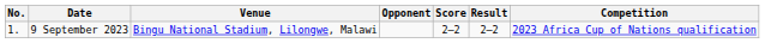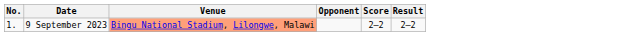 <table class="wikitable" style="font-size:100%;">
 <tr>
 <th>No.</th>
 <th>Date</th>
 <th>Venue</th>
 <th>Opponent</th>
 <th>Score</th>
 <th>Result</th>
-<th>Competition</th>
 </tr>
 <tr>
 <td>1.</td>
 <td>9 September 2023</td>
-<td><a href='#'>Bingu National Stadium</a>, <a href='#'>Lilongwe</a>, Malawi</td>
+<td style="background: lightsalmon;"><a href='#'>Bingu National Stadium</a>, <a href='#'>Lilongwe</a>, Malawi</td>
 <td></td>
 <td align=center>2–2</td>
 <td align=center>2–2</td>
-<td><a href='#'>2023 Africa Cup of Nations qualification</a></td>
 </tr>
 </table>
